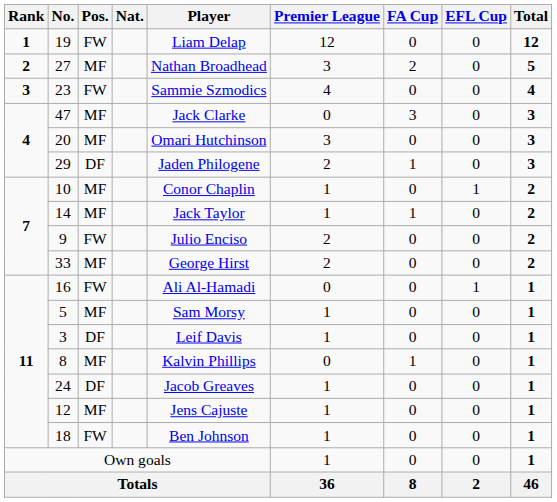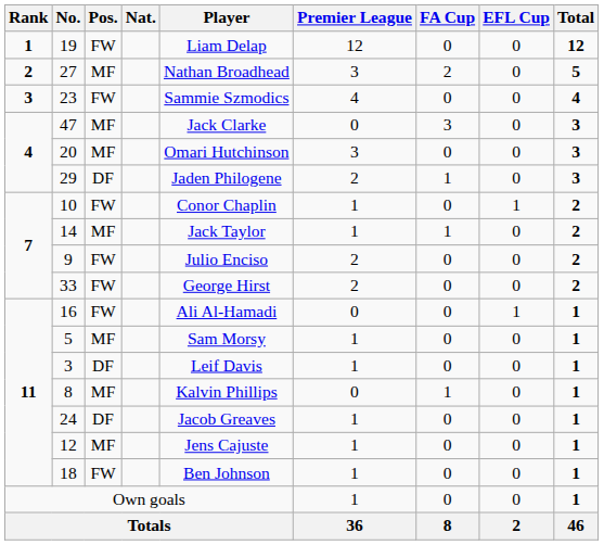 <table class="wikitable" style="text-align:center">
 <tr>
 <th width=0%>Rank</th>
 <th width=0%>No.</th>
 <th width=0%>Pos.</th>
 <th width=0%>Nat.</th>
 <th width=0%>Player</th>
 <th width=0%><a href='#'>Premier League</a></th>
 <th width=0%><a href='#'>FA Cup</a></th>
 <th width=0%><a href='#'>EFL Cup</a></th>
 <th width=0%>Total</th>
 </tr>
 <tr>
 <td><strong>1</strong></td>
 <td>19</td>
 <td>FW</td>
 <td align="center"></td>
 <td><a href='#'>Liam Delap</a></td>
 <td>12</td>
 <td>0</td>
 <td>0</td>
 <td><strong>12</strong></td>
 </tr>
 <tr>
 <td><strong>2</strong></td>
 <td>27</td>
 <td>MF</td>
 <td align="center"></td>
 <td><a href='#'>Nathan Broadhead</a></td>
 <td>3</td>
 <td>2</td>
 <td>0</td>
 <td><strong>5</strong></td>
 </tr>
 <tr>
 <td><strong>3</strong></td>
 <td>23</td>
 <td>FW</td>
 <td align="center"></td>
 <td><a href='#'>Sammie Szmodics</a></td>
 <td>4</td>
 <td>0</td>
 <td>0</td>
 <td><strong>4</strong></td>
 </tr>
 <tr>
 <td rowspan=3><strong>4</strong></td>
 <td>47</td>
 <td>MF</td>
 <td align="center"></td>
 <td><a href='#'>Jack Clarke</a></td>
 <td>0</td>
 <td>3</td>
 <td>0</td>
 <td><strong>3</strong></td>
 </tr>
 <tr>
 <td>20</td>
 <td>MF</td>
 <td align="center"></td>
 <td><a href='#'>Omari Hutchinson</a></td>
 <td>3</td>
 <td>0</td>
 <td>0</td>
 <td><strong>3</strong></td>
 </tr>
 <tr>
 <td>29</td>
 <td>DF</td>
 <td align="center"></td>
 <td><a href='#'>Jaden Philogene</a></td>
 <td>2</td>
 <td>1</td>
 <td>0</td>
 <td><strong>3</strong></td>
 </tr>
 <tr>
 <td rowspan=4><strong>7</strong></td>
 <td>10</td>
-<td>MF</td>
+<td>FW</td>
 <td align="center"></td>
 <td><a href='#'>Conor Chaplin</a></td>
 <td>1</td>
 <td>0</td>
 <td>1</td>
 <td><strong>2</strong></td>
 </tr>
 <tr>
 <td>14</td>
 <td>MF</td>
 <td align="center"></td>
 <td><a href='#'>Jack Taylor</a></td>
 <td>1</td>
 <td>1</td>
 <td>0</td>
 <td><strong>2</strong></td>
 </tr>
 <tr>
 <td>9</td>
 <td>FW</td>
 <td align="center"></td>
 <td><a href='#'>Julio Enciso</a></td>
 <td>2</td>
 <td>0</td>
 <td>0</td>
 <td><strong>2</strong></td>
 </tr>
 <tr>
 <td>33</td>
-<td>MF</td>
+<td>FW</td>
 <td align="center"></td>
 <td><a href='#'>George Hirst</a></td>
 <td>2</td>
 <td>0</td>
 <td>0</td>
 <td><strong>2</strong></td>
 </tr>
 <tr>
 <td rowspan=7><strong>11</strong></td>
 <td>16</td>
 <td>FW</td>
 <td align="center"></td>
 <td><a href='#'>Ali Al-Hamadi</a></td>
 <td>0</td>
 <td>0</td>
 <td>1</td>
 <td><strong>1</strong></td>
 </tr>
 <tr>
 <td>5</td>
 <td>MF</td>
 <td align="center"></td>
 <td><a href='#'>Sam Morsy</a></td>
 <td>1</td>
 <td>0</td>
 <td>0</td>
 <td><strong>1</strong></td>
 </tr>
 <tr>
 <td>3</td>
 <td>DF</td>
 <td align="center"></td>
 <td><a href='#'>Leif Davis</a></td>
 <td>1</td>
 <td>0</td>
 <td>0</td>
 <td><strong>1</strong></td>
 </tr>
 <tr>
 <td>8</td>
 <td>MF</td>
 <td align="center"></td>
 <td><a href='#'>Kalvin Phillips</a></td>
 <td>0</td>
 <td>1</td>
 <td>0</td>
 <td><strong>1</strong></td>
 </tr>
 <tr>
 <td>24</td>
 <td>DF</td>
 <td align="center"></td>
 <td><a href='#'>Jacob Greaves</a></td>
 <td>1</td>
 <td>0</td>
 <td>0</td>
 <td><strong>1</strong></td>
 </tr>
 <tr>
 <td>12</td>
 <td>MF</td>
 <td align="center"></td>
 <td><a href='#'>Jens Cajuste</a></td>
 <td>1</td>
 <td>0</td>
 <td>0</td>
 <td><strong>1</strong></td>
 </tr>
 <tr>
 <td>18</td>
 <td>FW</td>
 <td align="center"></td>
 <td><a href='#'>Ben Johnson</a></td>
 <td>1</td>
 <td>0</td>
 <td>0</td>
 <td><strong>1</strong></td>
 </tr>
 <tr>
 <td colspan=5>Own goals</td>
 <td>1</td>
 <td>0</td>
 <td>0</td>
 <td><strong>1</strong></td>
 </tr>
 <tr>
 <th colspan=5><strong>Totals</strong></th>
 <th><strong>36</strong></th>
 <th><strong>8</strong></th>
 <th><strong>2</strong></th>
 <th><strong>46</strong></th>
 </tr>
 </table>
